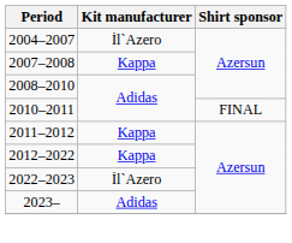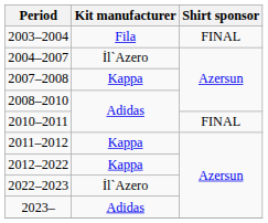 <table class="wikitable" style="text-align:center;margin-left:1em">
 <tr>
 <th>Period</th>
 <th>Kit manufacturer</th>
 <th>Shirt sponsor</th>
+</tr>
+<tr>
+<td>2003–2004</td>
+<td><a href='#'>Fila</a></td>
+<td>FINAL</td>
 </tr>
 <tr>
 <td>2004–2007</td>
 <td>İl`Azero</td>
 <td rowspan="3" valign="center"><a href='#'>Azersun</a></td>
 </tr>
 <tr>
 <td>2007–2008</td>
 <td><a href='#'>Kappa</a></td>
 </tr>
 <tr>
 <td>2008–2010</td>
 <td rowspan="2" valign="center"><a href='#'>Adidas</a></td>
 </tr>
 <tr>
 <td>2010–2011</td>
 <td>FINAL</td>
 </tr>
 <tr>
 <td>2011–2012</td>
 <td><a href='#'>Kappa</a></td>
 <td rowspan="4" valign="center"><a href='#'>Azersun</a></td>
 </tr>
 <tr>
 <td>2012–2022</td>
 <td><a href='#'>Kappa</a></td>
 </tr>
 <tr>
 <td>2022–2023</td>
 <td>İl`Azero</td>
 </tr>
 <tr>
 <td>2023–</td>
 <td><a href='#'>Adidas</a></td>
 </tr>
 <tr>
 </tr>
 </table>
